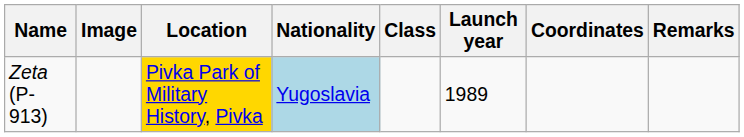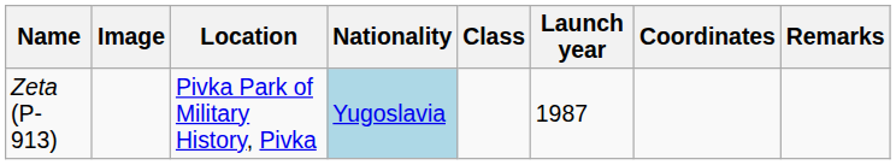 <table class="wikitable">
 <tr>
 <th>Name</th>
 <th>Image</th>
 <th>Location</th>
 <th>Nationality</th>
 <th>Class</th>
 <th>Launch year</th>
 <th>Coordinates</th>
 <th>Remarks</th>
 </tr>
 <tr>
 <td><em>Zeta</em> (P-913)</td>
 <td></td>
-<td style="background: gold;"><a href='#'>Pivka Park of Military History</a>, <a href='#'>Pivka</a></td>
+<td><a href='#'>Pivka Park of Military History</a>, <a href='#'>Pivka</a></td>
 <td style="background: lightblue;"> <a href='#'>Yugoslavia</a></td>
 <td></td>
-<td>1989</td>
+<td>1987</td>
 <td></td>
 <td></td>
 </tr>
 </table>
